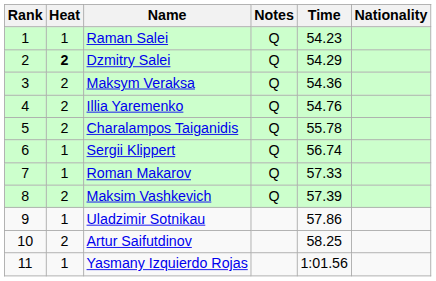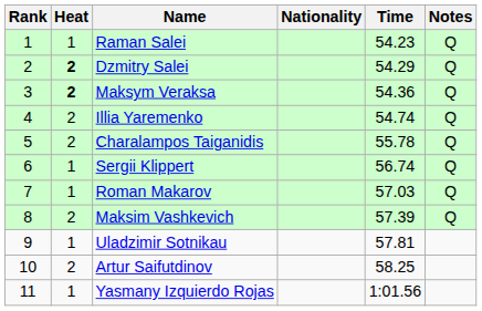 <table class="wikitable sortable" style="text-align:center">
 <tr>
 <th>Rank</th>
 <th>Heat</th>
 <th>Name</th>
+<th>Nationality</th>
+<th>Time</th>
 <th>Notes</th>
-<th>Time</th>
-<th>Nationality</th>
 </tr>
 <tr bgcolor=ccffcc>
 <td>1</td>
 <td>1</td>
 <td align=left><a href='#'>Raman Salei</a></td>
+<td align=left></td>
+<td>54.23</td>
 <td>Q</td>
-<td>54.23</td>
-<td align=left></td>
 </tr>
 <tr bgcolor=ccffcc>
 <td>2</td>
 <td><strong>2</strong></td>
 <td align=left><a href='#'>Dzmitry Salei</a></td>
+<td align=left></td>
+<td>54.29</td>
 <td>Q</td>
-<td>54.29</td>
-<td align=left></td>
 </tr>
 <tr bgcolor=ccffcc>
 <td>3</td>
-<td>2</td>
+<td><strong>2</strong></td>
 <td align=left><a href='#'>Maksym Veraksa</a></td>
+<td align=left></td>
+<td>54.36</td>
 <td>Q</td>
-<td>54.36</td>
-<td align=left></td>
 </tr>
 <tr bgcolor=ccffcc>
 <td>4</td>
 <td>2</td>
 <td align=left><a href='#'>Illia Yaremenko</a></td>
+<td align=left></td>
+<td>54.74</td>
 <td>Q</td>
-<td>54.76</td>
-<td align=left></td>
 </tr>
 <tr bgcolor=ccffcc>
 <td>5</td>
 <td>2</td>
 <td align=left><a href='#'>Charalampos Taiganidis</a></td>
+<td align=left></td>
+<td>55.78</td>
 <td>Q</td>
-<td>55.78</td>
-<td align=left></td>
 </tr>
 <tr bgcolor=ccffcc>
 <td>6</td>
 <td>1</td>
 <td align=left><a href='#'>Sergii Klippert</a></td>
+<td align=left></td>
+<td>56.74</td>
 <td>Q</td>
-<td>56.74</td>
-<td align=left></td>
 </tr>
 <tr bgcolor=ccffcc>
 <td>7</td>
 <td>1</td>
 <td align=left><a href='#'>Roman Makarov</a></td>
+<td align=left></td>
+<td>57.03</td>
 <td>Q</td>
-<td>57.33</td>
-<td align=left></td>
 </tr>
 <tr bgcolor=ccffcc>
 <td>8</td>
 <td>2</td>
 <td align=left><a href='#'>Maksim Vashkevich</a></td>
+<td align=left></td>
+<td>57.39</td>
 <td>Q</td>
-<td>57.39</td>
-<td align=left></td>
 </tr>
 <tr>
 <td>9</td>
 <td>1</td>
 <td align=left><a href='#'>Uladzimir Sotnikau</a></td>
+<td align=left></td>
+<td>57.81</td>
 <td></td>
-<td>57.86</td>
-<td align=left></td>
 </tr>
 <tr>
 <td>10</td>
 <td>2</td>
 <td align=left><a href='#'>Artur Saifutdinov</a></td>
+<td align=left></td>
+<td>58.25</td>
 <td></td>
-<td>58.25</td>
-<td align=left></td>
 </tr>
 <tr>
 <td>11</td>
 <td>1</td>
 <td align=left><a href='#'>Yasmany Izquierdo Rojas</a></td>
+<td align=left></td>
+<td>1:01.56</td>
 <td></td>
-<td>1:01.56</td>
-<td align=left></td>
 </tr>
 </table>
